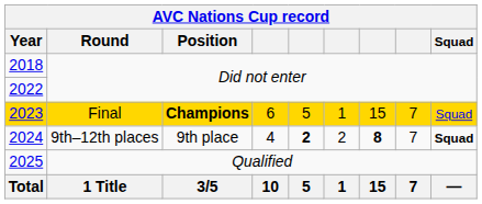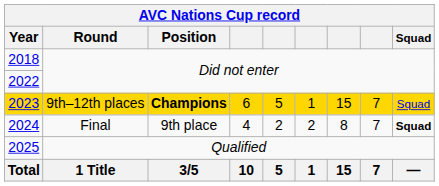 <table class="wikitable" style="text-align: center;">
 <tr>
 <th colspan=9><a href='#'>AVC Nations Cup record</a></th>
 </tr>
 <tr>
 <th>Year</th>
 <th>Round</th>
 <th>Position</th>
 <th width=30></th>
 <th width=30></th>
 <th width=30></th>
 <th width=30></th>
 <th width=30></th>
 <th><small>Squad</small></th>
 </tr>
 <tr>
 <td> <a href='#'>2018</a></td>
 <td colspan=8 rowspan=2><em>Did not enter</em></td>
 </tr>
 <tr>
 <td> <a href='#'>2022</a></td>
 </tr>
 <tr bgcolor=gold>
 <td> <a href='#'>2023</a></td>
-<td>Final</td>
+<td>9th–12th places</td>
 <td> <strong>Champions</strong></td>
 <td>6</td>
 <td>5</td>
 <td>1</td>
 <td>15</td>
 <td>7</td>
 <td><small><a href='#'>Squad</a></small></td>
 </tr>
 <tr>
 <td> <a href='#'>2024</a></td>
-<td>9th–12th places</td>
+<td>Final</td>
 <td>9th place</td>
 <td>4</td>
-<td><strong>2</strong></td>
 <td>2</td>
-<td><strong>8</strong></td>
+<td>2</td>
+<td>8</td>
 <td>7</td>
 <td><strong><small>Squad</small></strong></td>
 </tr>
 <tr>
 <td> <a href='#'>2025</a></td>
 <td colspan=8><em>Qualified</em></td>
 </tr>
 <tr>
 <th>Total</th>
 <th>1 Title</th>
 <th>3/5</th>
 <th>10</th>
 <th>5</th>
 <th>1</th>
 <th>15</th>
 <th>7</th>
 <th>—</th>
 </tr>
 </table>
